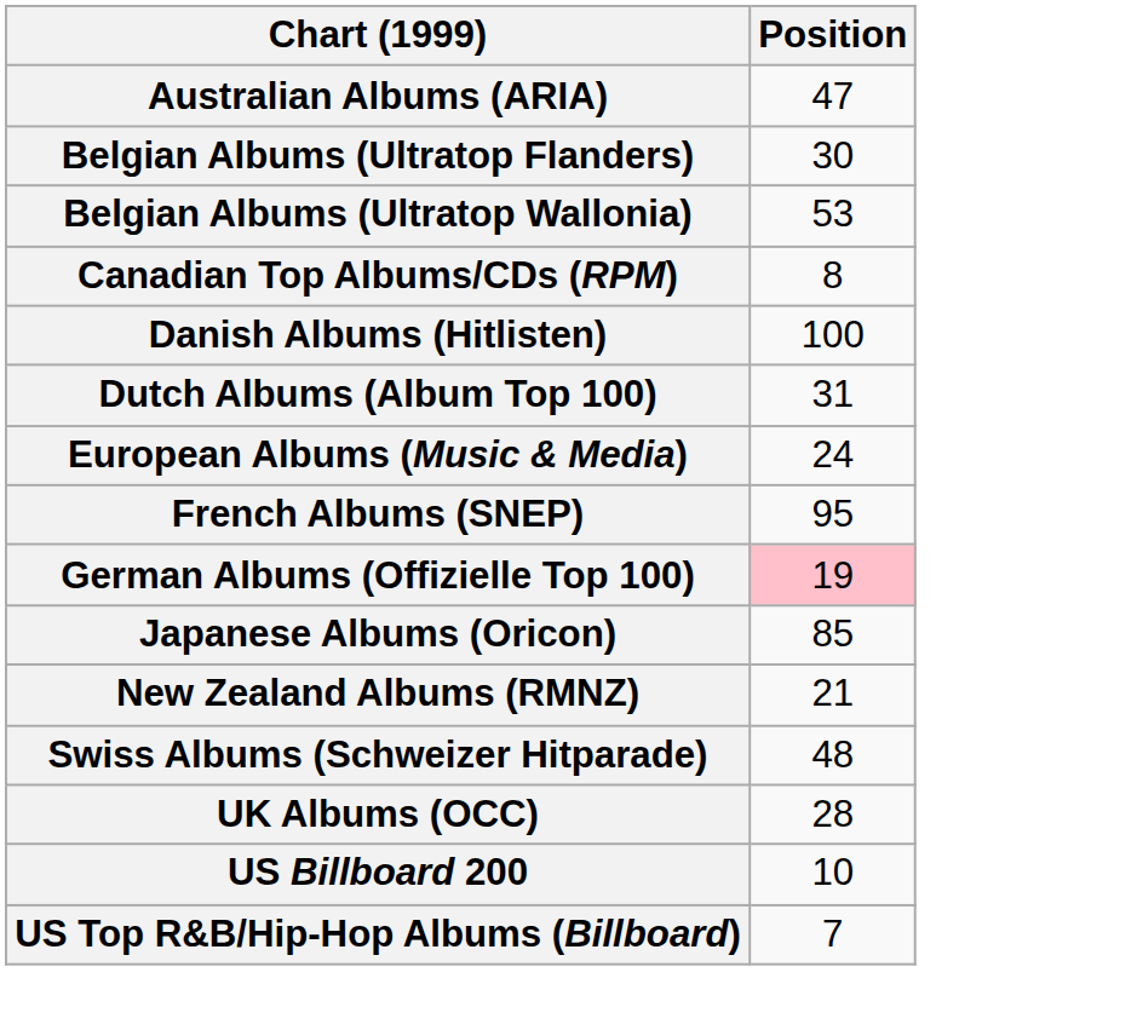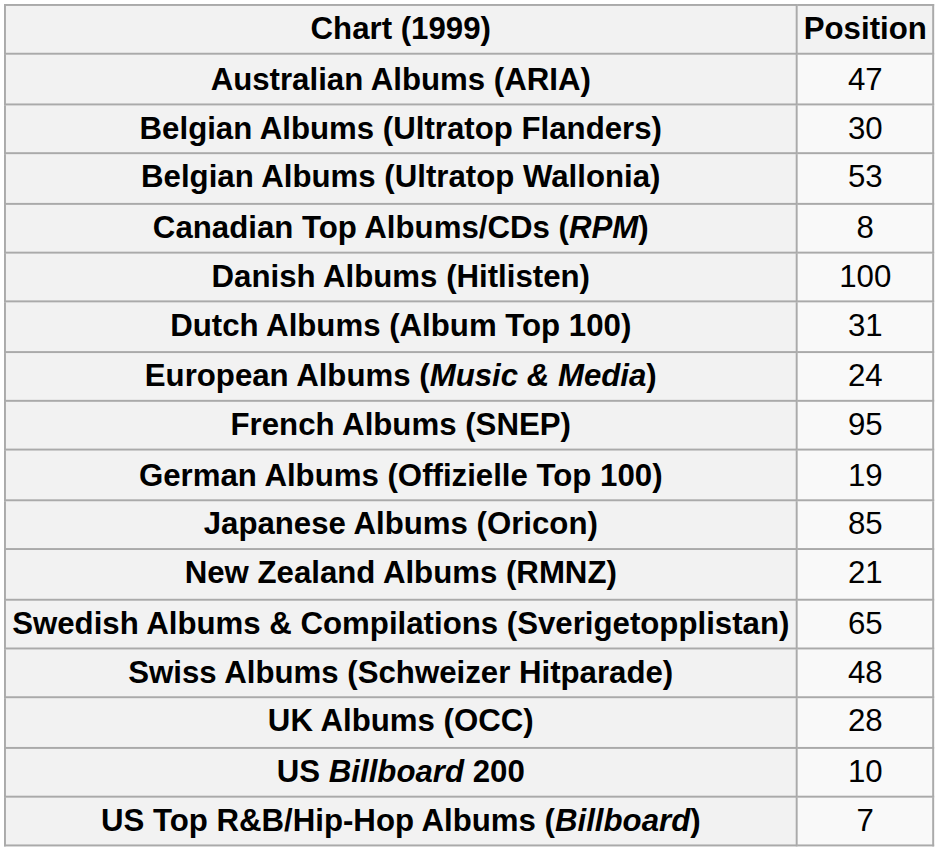 <table class="wikitable sortable plainrowheaders" style="text-align:center">
 <tr>
 <th scope="col">Chart (1999)</th>
 <th scope="col">Position</th>
 </tr>
 <tr>
 <th scope="row">Australian Albums (ARIA)</th>
 <td>47</td>
 </tr>
 <tr>
 <th scope="row">Belgian Albums (Ultratop Flanders)</th>
 <td>30</td>
 </tr>
 <tr>
 <th scope="row">Belgian Albums (Ultratop Wallonia)</th>
 <td>53</td>
 </tr>
 <tr>
 <th scope="row">Canadian Top Albums/CDs (<em>RPM</em>)</th>
 <td>8</td>
 </tr>
 <tr>
 <th scope="row">Danish Albums (Hitlisten)</th>
 <td>100</td>
 </tr>
 <tr>
 <th scope="row">Dutch Albums (Album Top 100)</th>
 <td>31</td>
 </tr>
 <tr>
 <th scope="row">European Albums (<em>Music & Media</em>)</th>
 <td>24</td>
 </tr>
 <tr>
 <th scope="row">French Albums (SNEP)</th>
 <td>95</td>
 </tr>
 <tr>
 <th scope="row">German Albums (Offizielle Top 100)</th>
-<td style="background: pink;">19</td>
+<td>19</td>
 </tr>
 <tr>
 <th scope="row">Japanese Albums (Oricon)</th>
 <td>85</td>
 </tr>
 <tr>
 <th scope="row">New Zealand Albums (RMNZ)</th>
 <td>21</td>
+</tr>
+<tr>
+<th scope="row">Swedish Albums & Compilations (Sverigetopplistan)</th>
+<td>65</td>
 </tr>
 <tr>
 <th scope="row">Swiss Albums (Schweizer Hitparade)</th>
 <td>48</td>
 </tr>
 <tr>
 <th scope="row">UK Albums (OCC)</th>
 <td>28</td>
 </tr>
 <tr>
 <th scope="row">US <em>Billboard</em> 200</th>
 <td>10</td>
 </tr>
 <tr>
 <th scope="row">US Top R&B/Hip-Hop Albums (<em>Billboard</em>)</th>
 <td>7</td>
 </tr>
 </table>
